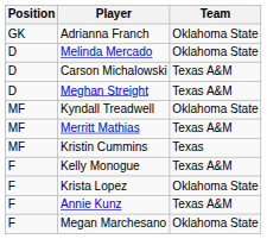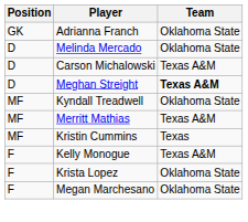 <table class="wikitable">
 <tr>
 <th>Position</th>
 <th>Player</th>
 <th>Team</th>
 </tr>
 <tr>
 <td>GK</td>
 <td>Adrianna Franch</td>
 <td>Oklahoma State</td>
 </tr>
 <tr>
 <td>D</td>
 <td><a href='#'>Melinda Mercado</a></td>
 <td>Oklahoma State</td>
 </tr>
 <tr>
 <td>D</td>
 <td>Carson Michalowski</td>
 <td>Texas A&M</td>
 </tr>
 <tr>
 <td>D</td>
 <td><a href='#'>Meghan Streight</a></td>
-<td>Texas A&M</td>
+<td><strong>Texas A&M</strong></td>
 </tr>
 <tr>
 <td>MF</td>
 <td>Kyndall Treadwell</td>
 <td>Oklahoma State</td>
 </tr>
 <tr>
 <td>MF</td>
 <td><a href='#'>Merritt Mathias</a></td>
 <td>Texas A&M</td>
 </tr>
 <tr>
 <td>MF</td>
 <td>Kristin Cummins</td>
 <td>Texas</td>
 </tr>
 <tr>
 <td>F</td>
 <td>Kelly Monogue</td>
 <td>Texas A&M</td>
 </tr>
 <tr>
 <td>F</td>
 <td>Krista Lopez</td>
 <td>Oklahoma State</td>
 </tr>
 <tr>
 <td>F</td>
-<td><a href='#'>Annie Kunz</a></td>
-<td>Texas A&M</td>
-</tr>
-<tr>
-<td>F</td>
 <td>Megan Marchesano</td>
 <td>Oklahoma State</td>
 </tr>
 </table>
